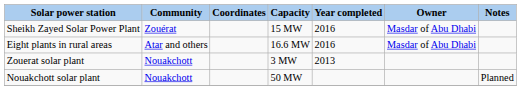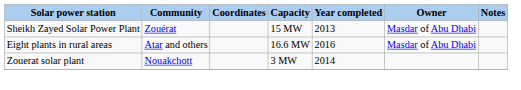 <table class="wikitable sortable">
 <tr>
 <th style="background-color:#ABCDEF;">Solar power station</th>
 <th style="background-color:#ABCDEF;">Community</th>
 <th style="background-color:#ABCDEF;">Coordinates</th>
 <th style="background-color:#ABCDEF;">Capacity</th>
 <th style="background-color:#ABCDEF;">Year completed</th>
 <th style="background-color:#ABCDEF;">Owner</th>
 <th style="background-color:#ABCDEF;">Notes</th>
 </tr>
 <tr>
 <td>Sheikh Zayed Solar Power Plant</td>
 <td><a href='#'>Zouérat</a></td>
 <td></td>
 <td>15 MW</td>
-<td>2016</td>
+<td>2013</td>
 <td><a href='#'>Masdar</a> of <a href='#'>Abu Dhabi</a></td>
 <td></td>
 </tr>
 <tr>
 <td>Eight plants in rural areas</td>
 <td><a href='#'>Atar</a> and others</td>
 <td></td>
 <td>16.6 MW</td>
 <td>2016</td>
 <td><a href='#'>Masdar</a> of <a href='#'>Abu Dhabi</a></td>
 <td></td>
 </tr>
 <tr>
 <td>Zouerat solar plant</td>
 <td><a href='#'>Nouakchott</a></td>
 <td></td>
 <td>3 MW</td>
-<td>2013</td>
+<td>2014</td>
 <td></td>
 <td></td>
 </tr>
 <tr>
-<td>Nouakchott solar plant</td>
-<td><a href='#'>Nouakchott</a></td>
-<td></td>
-<td>50 MW</td>
-<td></td>
-<td></td>
-<td>Planned</td>
-</tr>
-<tr>
 </tr>
 </table>
